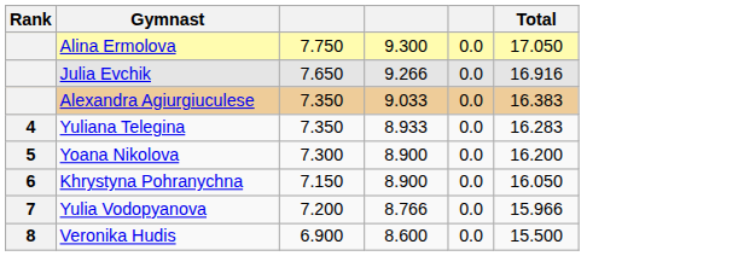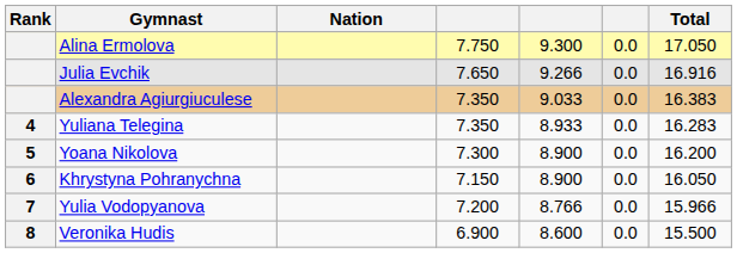 <table class="wikitable sortable" style="text-align:center; font-size:85%">
 <tr>
 <th scope="col" style="width:20px;">Rank</th>
 <th ! scope="col" style="width:170px;">Gymnast</th>
+<th ! scope="col" style="width:120px;">Nation</th>
 <th ! scope="col" style="width:60px;"></th>
 <th ! scope="col" style="width:60px;"></th>
 <th ! scope="col" style="width:30px;"></th>
 <th ! scope="col" style="width:60px;">Total</th>
 </tr>
 <tr bgcolor=fffcaf>
 <th scope=row></th>
 <td align=left><a href='#'>Alina Ermolova</a></td>
+<td></td>
 <td>7.750</td>
 <td>9.300</td>
 <td>0.0</td>
 <td>17.050</td>
 </tr>
 <tr bgcolor=e5e5e5>
 <th scope=row></th>
 <td align=left><a href='#'>Julia Evchik</a></td>
+<td></td>
 <td>7.650</td>
 <td>9.266</td>
 <td>0.0</td>
 <td>16.916</td>
 </tr>
 <tr bgcolor=eecc99>
 <th scope=row></th>
 <td align=left><a href='#'>Alexandra Agiurgiuculese</a></td>
+<td></td>
 <td>7.350</td>
 <td>9.033</td>
 <td>0.0</td>
 <td>16.383</td>
 </tr>
 <tr>
 <th scope=row>4</th>
 <td align=left><a href='#'>Yuliana Telegina</a></td>
+<td></td>
 <td>7.350</td>
 <td>8.933</td>
 <td>0.0</td>
 <td>16.283</td>
 </tr>
 <tr>
 <th scope=row>5</th>
 <td align=left><a href='#'>Yoana Nikolova</a></td>
+<td></td>
 <td>7.300</td>
 <td>8.900</td>
 <td>0.0</td>
 <td>16.200</td>
 </tr>
 <tr>
 <th scope=row>6</th>
 <td align=left><a href='#'>Khrystyna Pohranychna</a></td>
+<td></td>
 <td>7.150</td>
 <td>8.900</td>
 <td>0.0</td>
 <td>16.050</td>
 </tr>
 <tr>
 <th scope=row>7</th>
 <td align=left><a href='#'>Yulia Vodopyanova</a></td>
+<td></td>
 <td>7.200</td>
 <td>8.766</td>
 <td>0.0</td>
 <td>15.966</td>
 </tr>
 <tr>
 <th scope=row>8</th>
 <td align=left><a href='#'>Veronika Hudis</a></td>
+<td></td>
 <td>6.900</td>
 <td>8.600</td>
 <td>0.0</td>
 <td>15.500</td>
 </tr>
 </table>
